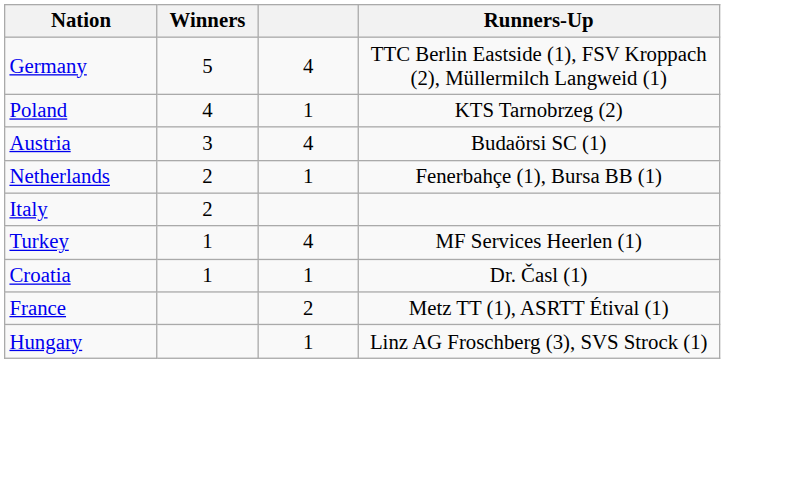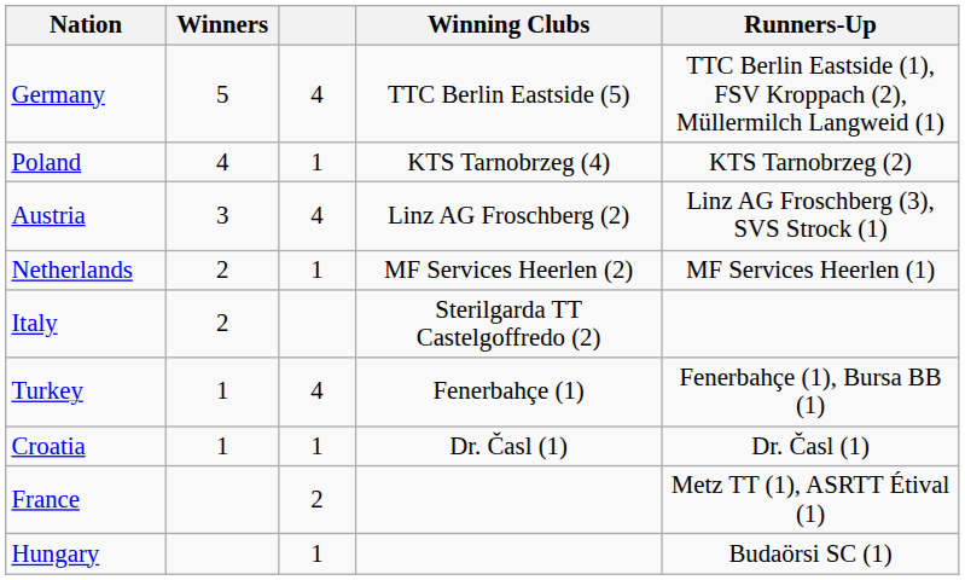 <table class="wikitable sortable" style="text-align: center;">
 <tr>
 <th width=110>Nation</th>
 <th width=70>Winners</th>
 <th width=70></th>
+<th width=270>Winning Clubs</th>
 <th width=270>Runners-Up</th>
 </tr>
 <tr>
 <td align=left> <a href='#'>Germany</a></td>
 <td>5</td>
 <td>4</td>
+<td>TTC Berlin Eastside (5)</td>
 <td>TTC Berlin Eastside (1), FSV Kroppach (2), Müllermilch Langweid (1)</td>
 </tr>
 <tr>
 <td align=left> <a href='#'>Poland</a></td>
 <td>4</td>
 <td>1</td>
+<td>KTS Tarnobrzeg (4)</td>
 <td>KTS Tarnobrzeg (2)</td>
 </tr>
 <tr>
 <td align=left> <a href='#'>Austria</a></td>
 <td>3</td>
 <td>4</td>
-<td>Budaörsi SC (1)</td>
+<td>Linz AG Froschberg (2)</td>
+<td>Linz AG Froschberg (3), SVS Strock (1)</td>
 </tr>
 <tr>
 <td align=left> <a href='#'>Netherlands</a></td>
 <td>2</td>
 <td>1</td>
-<td>Fenerbahçe (1), Bursa BB (1)</td>
+<td>MF Services Heerlen (2)</td>
+<td>MF Services Heerlen (1)</td>
 </tr>
 <tr>
 <td align=left> <a href='#'>Italy</a></td>
 <td>2</td>
 <td></td>
+<td>Sterilgarda TT Castelgoffredo (2)</td>
 <td></td>
 </tr>
 <tr>
 <td align=left> <a href='#'>Turkey</a></td>
 <td align=center>1</td>
 <td>4</td>
-<td>MF Services Heerlen (1)</td>
+<td>Fenerbahçe (1)</td>
+<td>Fenerbahçe (1), Bursa BB (1)</td>
 </tr>
 <tr>
 <td align=left> <a href='#'>Croatia</a></td>
 <td>1</td>
 <td>1</td>
 <td>Dr. Časl (1)</td>
+<td>Dr. Časl (1)</td>
 </tr>
 <tr>
 <td align=left> <a href='#'>France</a></td>
 <td></td>
 <td>2</td>
+<td></td>
 <td>Metz TT (1), ASRTT Étival (1)</td>
 </tr>
 <tr>
 <td align=left> <a href='#'>Hungary</a></td>
 <td></td>
 <td>1</td>
-<td>Linz AG Froschberg (3), SVS Strock (1)</td>
+<td></td>
+<td>Budaörsi SC (1)</td>
 </tr>
 </table>
